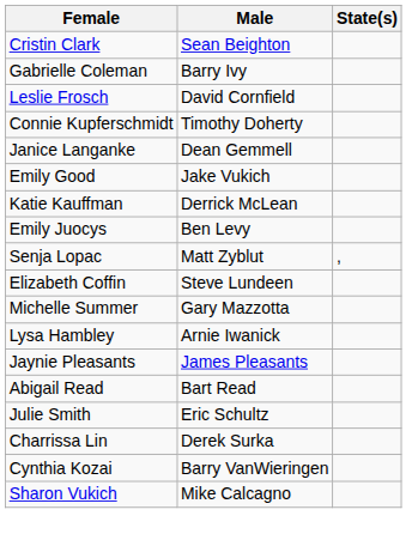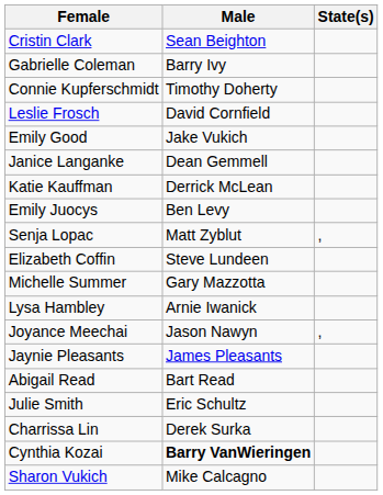 <table class="wikitable">
 <tr>
 <th>Female</th>
 <th>Male</th>
 <th>State(s)</th>
 </tr>
 <tr>
 <td><a href='#'>Cristin Clark</a></td>
 <td><a href='#'>Sean Beighton</a></td>
 <td></td>
 </tr>
 <tr>
 <td>Gabrielle Coleman</td>
 <td>Barry Ivy</td>
 <td></td>
 </tr>
 <tr>
+<td>Connie Kupferschmidt</td>
+<td>Timothy Doherty</td>
+<td></td>
+</tr>
+<tr>
 <td><a href='#'>Leslie Frosch</a></td>
 <td>David Cornfield</td>
 <td></td>
 </tr>
 <tr>
-<td>Connie Kupferschmidt</td>
-<td>Timothy Doherty</td>
+<td>Emily Good</td>
+<td>Jake Vukich</td>
 <td></td>
 </tr>
 <tr>
 <td>Janice Langanke</td>
 <td>Dean Gemmell</td>
-<td></td>
-</tr>
-<tr>
-<td>Emily Good</td>
-<td>Jake Vukich</td>
 <td></td>
 </tr>
 <tr>
 <td>Katie Kauffman</td>
 <td>Derrick McLean</td>
 <td></td>
 </tr>
 <tr>
 <td>Emily Juocys</td>
 <td>Ben Levy</td>
 <td></td>
 </tr>
 <tr>
 <td>Senja Lopac</td>
 <td>Matt Zyblut</td>
 <td>, </td>
 </tr>
 <tr>
 <td>Elizabeth Coffin</td>
 <td>Steve Lundeen</td>
 <td></td>
 </tr>
 <tr>
 <td>Michelle Summer</td>
 <td>Gary Mazzotta</td>
 <td></td>
 </tr>
 <tr>
 <td>Lysa Hambley</td>
 <td>Arnie Iwanick</td>
 <td></td>
 </tr>
 <tr>
+<td>Joyance Meechai</td>
+<td>Jason Nawyn</td>
+<td>, </td>
+</tr>
+<tr>
 <td>Jaynie Pleasants</td>
 <td><a href='#'>James Pleasants</a></td>
 <td></td>
 </tr>
 <tr>
 <td>Abigail Read</td>
 <td>Bart Read</td>
 <td></td>
 </tr>
 <tr>
 <td>Julie Smith</td>
 <td>Eric Schultz</td>
 <td></td>
 </tr>
 <tr>
 <td>Charrissa Lin</td>
 <td>Derek Surka</td>
 <td></td>
 </tr>
 <tr>
 <td>Cynthia Kozai</td>
-<td>Barry VanWieringen</td>
+<td><strong>Barry VanWieringen</strong></td>
 <td></td>
 </tr>
 <tr>
 <td><a href='#'>Sharon Vukich</a></td>
 <td>Mike Calcagno</td>
 <td></td>
 </tr>
 </table>
